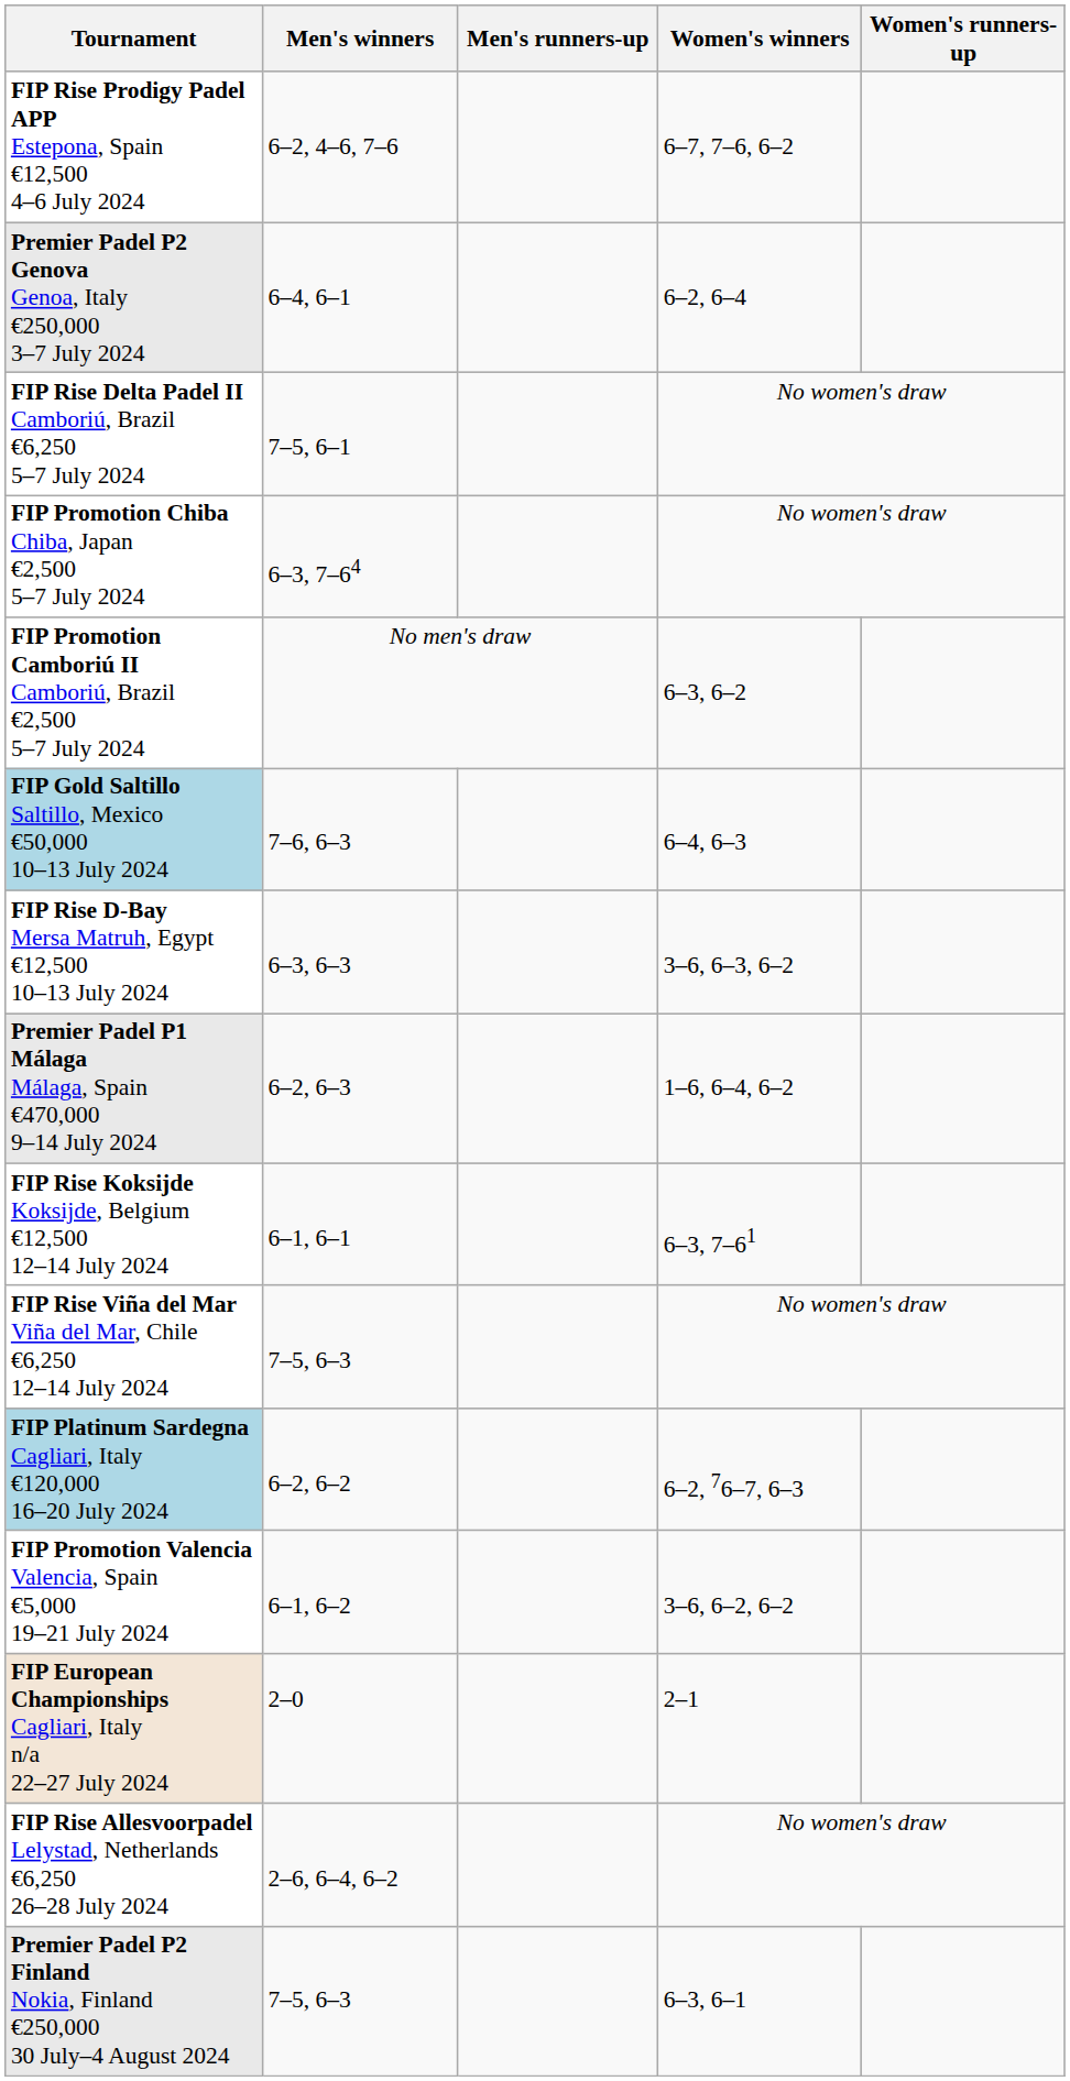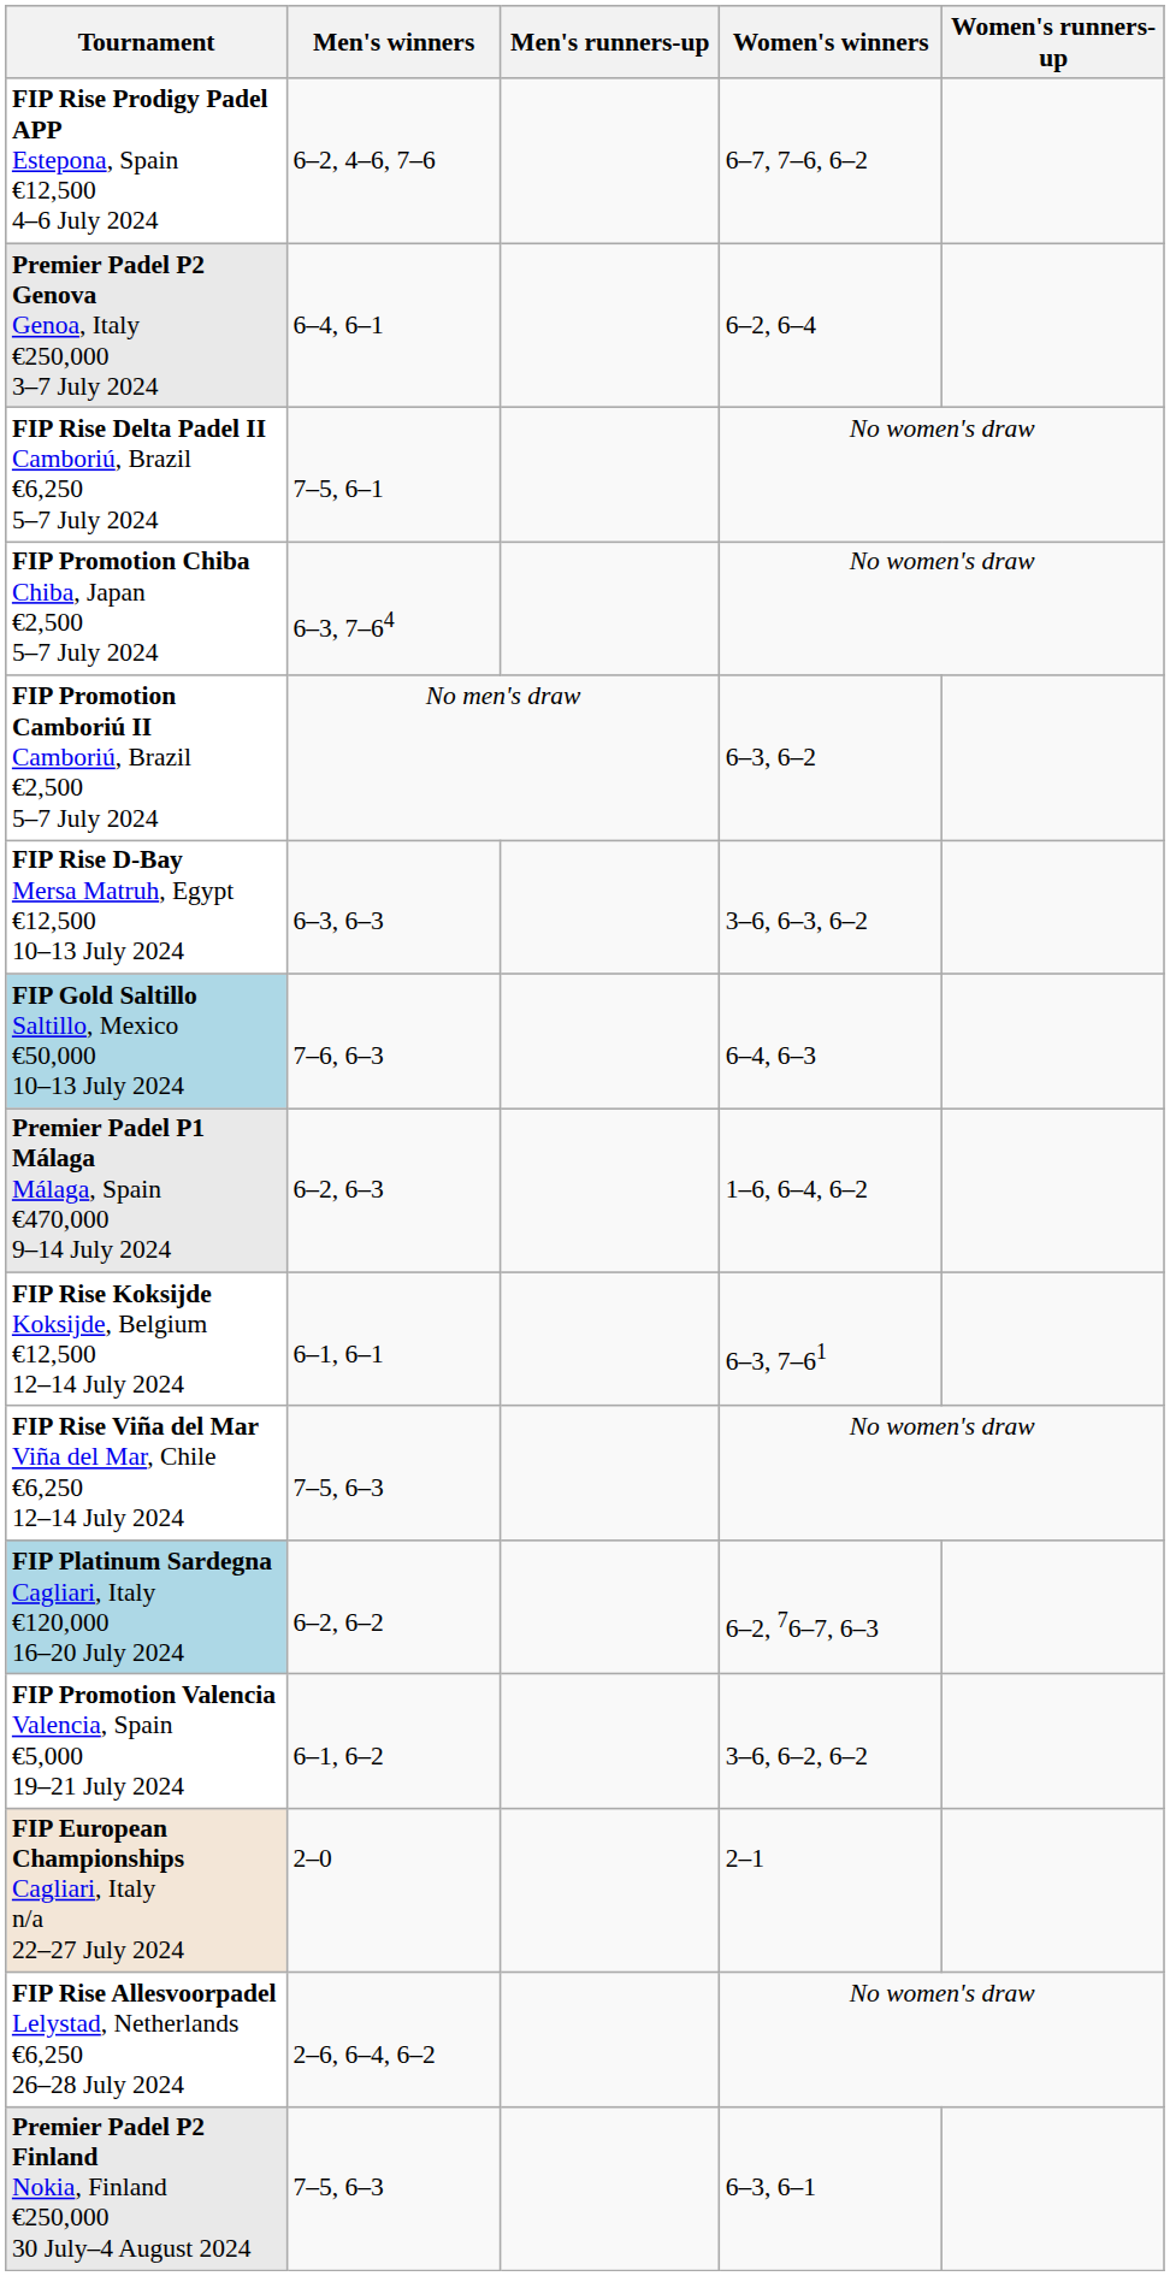 <table class="wikitable sortable nowrap" style=font-size:85%>
 <tr>
 <th width=230>Tournament</th>
 <th width=210>Men's winners</th>
 <th width=210>Men's runners-up</th>
 <th width=210>Women's winners</th>
 <th width=210>Women's runners-up</th>
 </tr>
 <tr valign=top>
 <td style="background:#ffffff;"><strong>FIP Rise Prodigy Padel APP</strong><br><a href='#'>Estepona</a>, Spain<br>€12,500<br>4–6 July 2024</td>
 <td><strong><br></strong><br>6–2, 4–6, 7–6</td>
 <td><br></td>
 <td><strong><br></strong><br>6–7, 7–6, 6–2</td>
 <td><br></td>
 </tr>
 <tr valign=top>
 <td style="background:#E9E9E9;"><strong>Premier Padel P2 Genova</strong><br><a href='#'>Genoa</a>, Italy<br>€250,000<br>3–7 July 2024</td>
 <td><strong><br></strong><br>6–4, 6–1</td>
 <td><br></td>
 <td><strong><br></strong><br>6–2, 6–4</td>
 <td><br></td>
 </tr>
 <tr valign=top>
 <td style="background:#ffffff;"><strong>FIP Rise Delta Padel II</strong><br><a href='#'>Camboriú</a>, Brazil<br>€6,250<br>5–7 July 2024</td>
 <td><strong><br></strong><br>7–5, 6–1</td>
 <td><br></td>
 <td colspan=2 align="center"><em>No women's draw</em></td>
 </tr>
 <tr valign=top>
 <td style="background:#ffffff;"><strong>FIP Promotion Chiba</strong><br><a href='#'>Chiba</a>, Japan<br>€2,500<br>5–7 July 2024</td>
 <td><strong><br></strong><br>6–3, 7–6<sup>4</sup></td>
 <td><br></td>
 <td colspan=2 align="center"><em>No women's draw</em></td>
 </tr>
 <tr valign=top>
 <td style="background:#ffffff;"><strong>FIP Promotion Camboriú II</strong><br><a href='#'>Camboriú</a>, Brazil<br>€2,500<br>5–7 July 2024</td>
 <td colspan=2 align="center"><em>No men's draw</em></td>
 <td><strong><br></strong><br>6–3, 6–2</td>
 <td><br></td>
 </tr>
 <tr valign=top>
+<td style="background:#ffffff;"><strong>FIP Rise D-Bay</strong><br><a href='#'>Mersa Matruh</a>, Egypt<br>€12,500<br>10–13 July 2024</td>
+<td><strong><br></strong><br>6–3, 6–3</td>
+<td><br></td>
+<td><strong><br></strong><br>3–6, 6–3, 6–2</td>
+<td><br></td>
+</tr>
+<tr valign=top>
 <td style="background:#ADD8E6;"><strong>FIP Gold Saltillo</strong><br><a href='#'>Saltillo</a>, Mexico<br>€50,000<br>10–13 July 2024</td>
 <td><strong><br></strong><br>7–6, 6–3</td>
 <td><br></td>
 <td><strong><br></strong><br>6–4, 6–3</td>
-<td><br></td>
-</tr>
-<tr valign=top>
-<td style="background:#ffffff;"><strong>FIP Rise D-Bay</strong><br><a href='#'>Mersa Matruh</a>, Egypt<br>€12,500<br>10–13 July 2024</td>
-<td><strong><br></strong><br>6–3, 6–3</td>
-<td><br></td>
-<td><strong><br></strong><br>3–6, 6–3, 6–2</td>
 <td><br></td>
 </tr>
 <tr valign=top>
 <td style="background:#E9E9E9;"><strong>Premier Padel P1 Málaga</strong><br><a href='#'>Málaga</a>, Spain<br>€470,000<br>9–14 July 2024</td>
 <td><strong><br></strong><br>6–2, 6–3</td>
 <td><br></td>
 <td><strong><br></strong><br>1–6, 6–4, 6–2</td>
 <td><br></td>
 </tr>
 <tr valign=top>
 <td style="background:#ffffff;"><strong>FIP Rise Koksijde</strong><br><a href='#'>Koksijde</a>, Belgium<br>€12,500<br>12–14 July 2024</td>
 <td><strong><br></strong><br>6–1, 6–1</td>
 <td><br></td>
 <td><strong><br></strong><br>6–3, 7–6<sup>1</sup></td>
 <td><br></td>
 </tr>
 <tr valign=top>
 <td style="background:#ffffff;"><strong>FIP Rise Viña del Mar</strong><br><a href='#'>Viña del Mar</a>, Chile<br>€6,250<br>12–14 July 2024</td>
 <td><strong><br></strong><br>7–5, 6–3</td>
 <td><br></td>
 <td colspan=2 align="center"><em>No women's draw</em></td>
 </tr>
 <tr valign=top>
 <td style="background:#ADD8E6;"><strong>FIP Platinum Sardegna</strong><br><a href='#'>Cagliari</a>, Italy<br>€120,000<br>16–20 July 2024</td>
 <td><strong><br></strong><br>6–2, 6–2</td>
 <td><br></td>
 <td><strong><br></strong><br>6–2, <sup>7</sup>6–7, 6–3</td>
 <td><br></td>
 </tr>
 <tr valign=top>
 <td style="background:#ffffff;"><strong>FIP Promotion Valencia</strong><br><a href='#'>Valencia</a>, Spain<br>€5,000<br>19–21 July 2024</td>
 <td><strong><br></strong><br>6–1, 6–2</td>
 <td><br></td>
 <td><strong><br></strong><br>3–6, 6–2, 6–2</td>
 <td><br></td>
 </tr>
 <tr valign=top>
 <td style="background:#F3E6D7;"><strong>FIP European Championships</strong><br><a href='#'>Cagliari</a>, Italy<br>n/a<br>22–27 July 2024</td>
 <td><strong></strong><br>2–0</td>
 <td></td>
 <td><strong></strong><br>2–1</td>
 <td></td>
 </tr>
 <tr valign=top>
 <td style="background:#ffffff;"><strong>FIP Rise Allesvoorpadel</strong><br><a href='#'>Lelystad</a>, Netherlands<br>€6,250<br>26–28 July 2024</td>
 <td><strong><br></strong><br>2–6, 6–4, 6–2</td>
 <td><br></td>
 <td colspan=2 align="center"><em>No women's draw</em></td>
 </tr>
 <tr valign=top>
 <td style="background:#E9E9E9;"><strong>Premier Padel P2 Finland</strong><br><a href='#'>Nokia</a>, Finland<br>€250,000<br>30 July–4 August 2024</td>
 <td><strong><br></strong><br>7–5, 6–3</td>
 <td><br></td>
 <td><strong><br></strong><br>6–3, 6–1</td>
 <td><br></td>
 </tr>
 </table>
